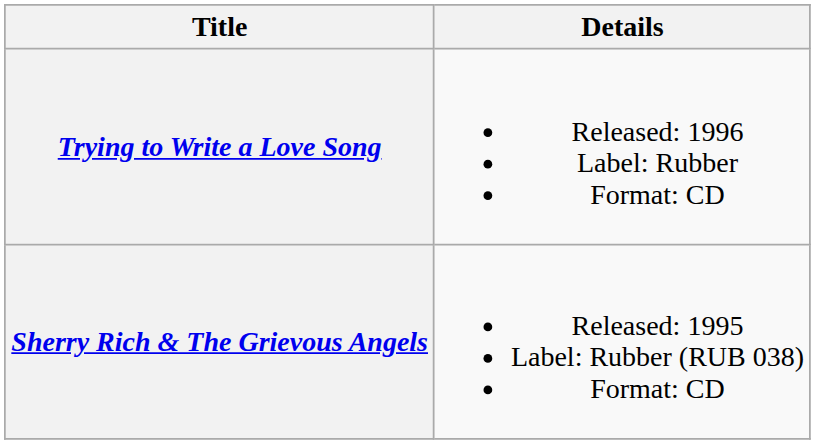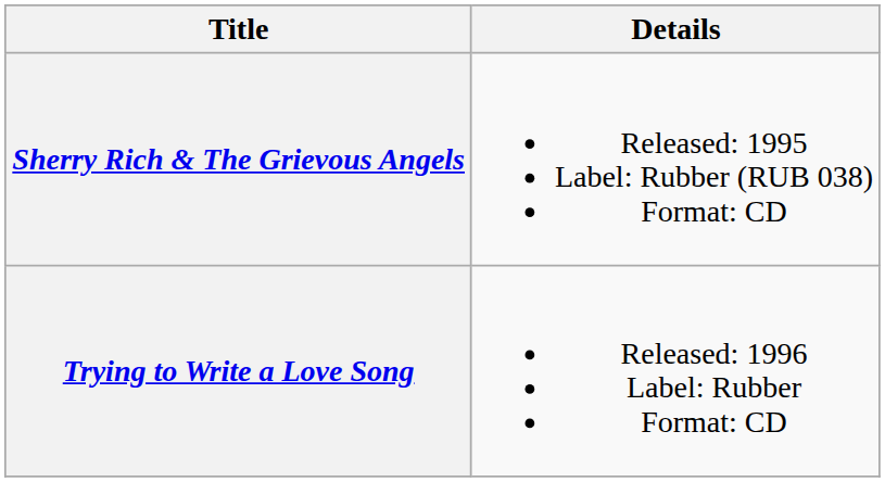 <table class="wikitable plainrowheaders" style="text-align:center;" border="1">
 <tr>
 <th>Title</th>
 <th>Details</th>
 </tr>
 <tr>
+<th scope="row"><em><a href='#'>Sherry Rich & The Grievous Angels</a></em></th>
+<td><br><ul><li>Released: 1995</li><li>Label: Rubber (RUB 038)</li><li>Format: CD</li></ul></td>
+</tr>
+<tr>
 <th scope="row"><em><a href='#'>Trying to Write a Love Song</a></em></th>
 <td><br><ul><li>Released: 1996</li><li>Label: Rubber</li><li>Format: CD</li></ul></td>
 </tr>
-<tr>
-<th scope="row"><em><a href='#'>Sherry Rich & The Grievous Angels</a></em></th>
-<td><br><ul><li>Released: 1995</li><li>Label: Rubber (RUB 038)</li><li>Format: CD</li></ul></td>
-</tr>
 </table>
